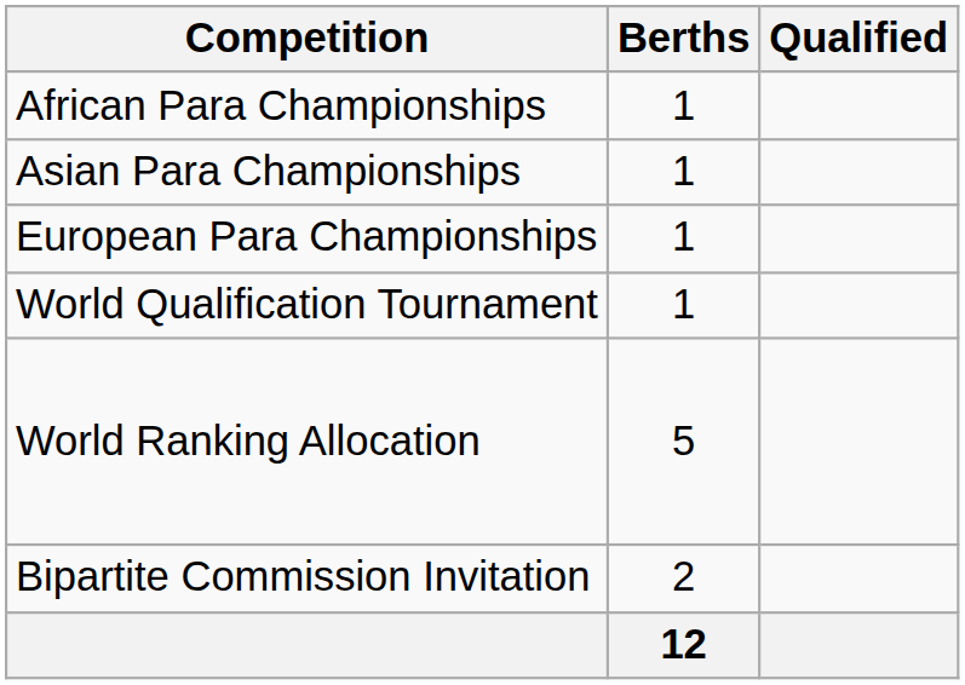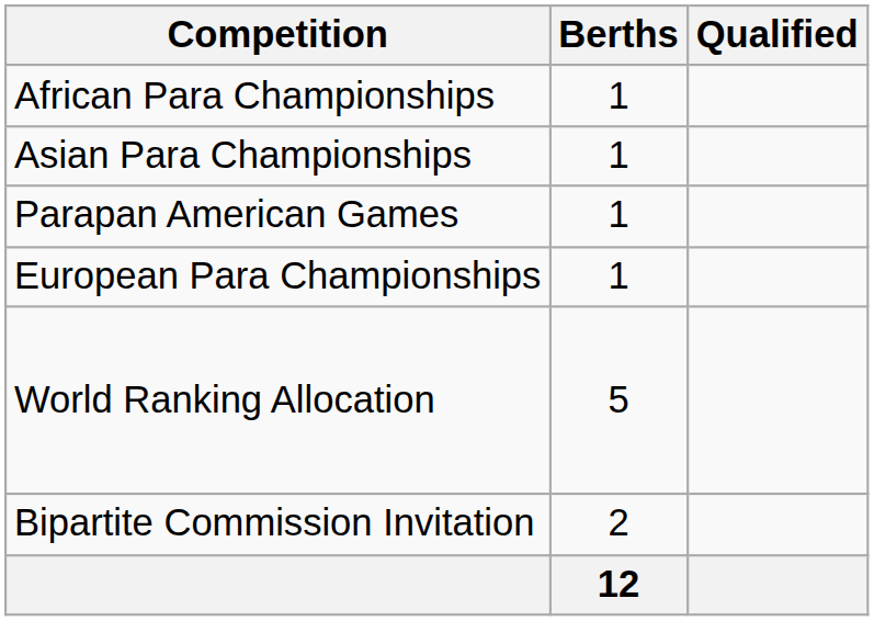 <table class="wikitable">
 <tr>
 <th>Competition</th>
 <th>Berths</th>
 <th>Qualified</th>
 </tr>
 <tr>
 <td>African Para Championships</td>
 <td align="center">1</td>
 <td></td>
 </tr>
 <tr>
 <td>Asian Para Championships</td>
 <td align="center">1</td>
 <td></td>
 </tr>
 <tr>
-<td>European Para Championships</td>
+<td>Parapan American Games</td>
 <td align="center">1</td>
 <td></td>
 </tr>
 <tr>
-<td>World Qualification Tournament</td>
+<td>European Para Championships</td>
 <td align="center">1</td>
 <td></td>
 </tr>
 <tr>
 <td>World Ranking Allocation</td>
 <td align="center">5</td>
 <td><br><br><br><br></td>
 </tr>
 <tr>
 <td>Bipartite Commission Invitation</td>
 <td align="center">2</td>
 <td><br></td>
 </tr>
 <tr>
 <th></th>
 <th>12</th>
 <th></th>
 </tr>
 </table>
